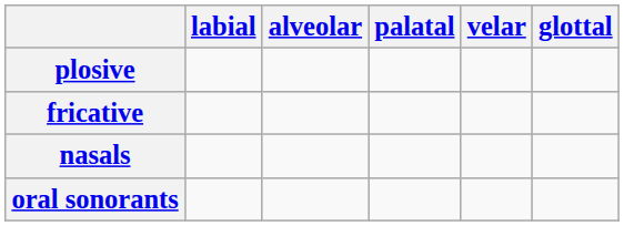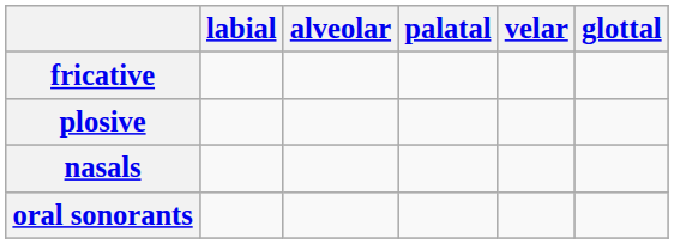 <table class="wikitable" style="text-align: center;">
 <tr>
 <th></th>
 <th><a href='#'>labial</a></th>
 <th><a href='#'>alveolar</a></th>
 <th><a href='#'>palatal</a></th>
 <th><a href='#'>velar</a></th>
 <th><a href='#'>glottal</a></th>
 </tr>
 <tr>
-<th><a href='#'>plosive</a></th>
+<th><a href='#'>fricative</a></th>
 <td></td>
 <td></td>
 <td></td>
 <td></td>
 <td></td>
 </tr>
 <tr>
-<th><a href='#'>fricative</a></th>
+<th><a href='#'>plosive</a></th>
 <td></td>
 <td></td>
 <td></td>
 <td></td>
 <td></td>
 </tr>
 <tr>
 <th><a href='#'>nasals</a></th>
 <td></td>
 <td></td>
 <td></td>
 <td></td>
 <td></td>
 </tr>
 <tr>
 <th><a href='#'>oral sonorants</a></th>
 <td></td>
 <td></td>
 <td></td>
 <td></td>
 <td></td>
 </tr>
 </table>
